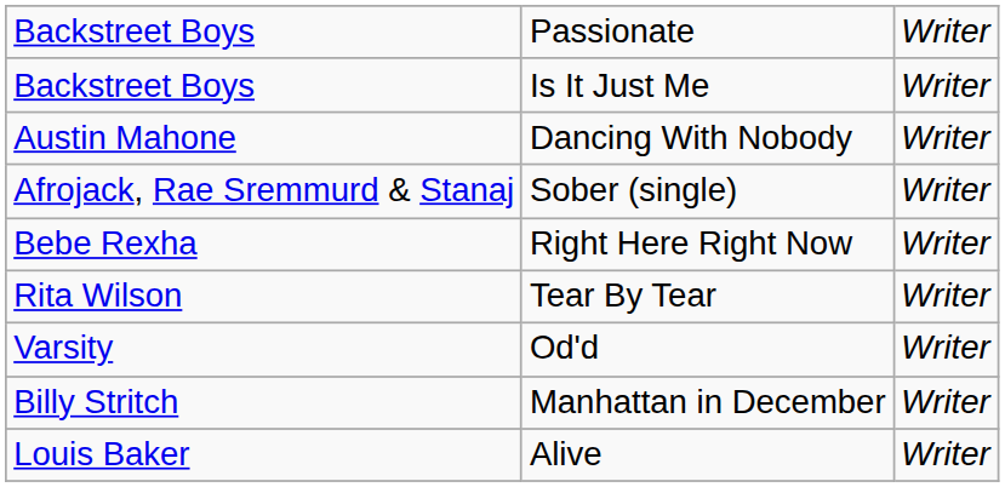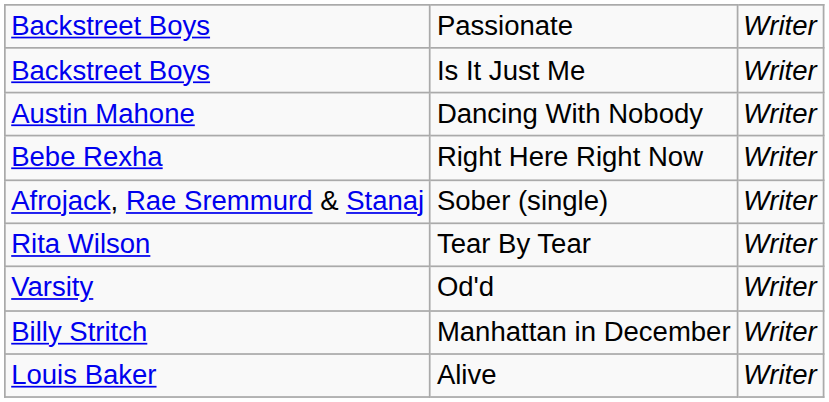 <table class="wikitable">
 <tr>
 <td><a href='#'>Backstreet Boys</a></td>
 <td>Passionate</td>
 <td><em>Writer</em></td>
 </tr>
 <tr>
 <td><a href='#'>Backstreet Boys</a></td>
 <td>Is It Just Me</td>
 <td><em>Writer</em></td>
 </tr>
 <tr>
 <td><a href='#'>Austin Mahone</a></td>
 <td>Dancing With Nobody</td>
 <td><em>Writer</em></td>
 </tr>
 <tr>
-<td><a href='#'>Afrojack</a>, <a href='#'>Rae Sremmurd</a> & <a href='#'>Stanaj</a></td>
-<td>Sober (single)</td>
+<td><a href='#'>Bebe Rexha</a></td>
+<td>Right Here Right Now</td>
 <td><em>Writer</em></td>
 </tr>
 <tr>
-<td><a href='#'>Bebe Rexha</a></td>
-<td>Right Here Right Now</td>
+<td><a href='#'>Afrojack</a>, <a href='#'>Rae Sremmurd</a> & <a href='#'>Stanaj</a></td>
+<td>Sober (single)</td>
 <td><em>Writer</em></td>
 </tr>
 <tr>
 <td><a href='#'>Rita Wilson</a></td>
 <td>Tear By Tear</td>
 <td><em>Writer</em></td>
 </tr>
 <tr>
 <td><a href='#'>Varsity</a></td>
 <td>Od'd</td>
 <td><em>Writer</em></td>
 </tr>
 <tr>
 <td><a href='#'>Billy Stritch</a></td>
 <td>Manhattan in December</td>
 <td><em>Writer</em></td>
 </tr>
 <tr>
 <td><a href='#'>Louis Baker</a></td>
 <td>Alive</td>
 <td><em>Writer</em></td>
 </tr>
 </table>
